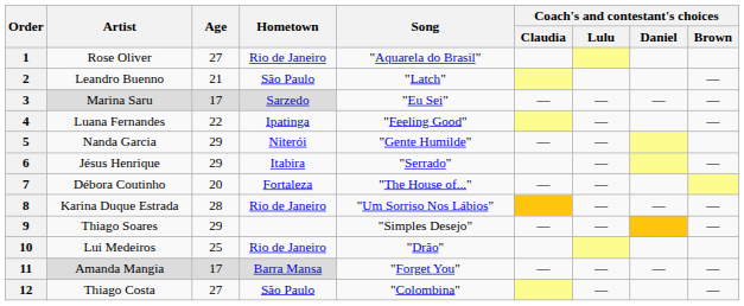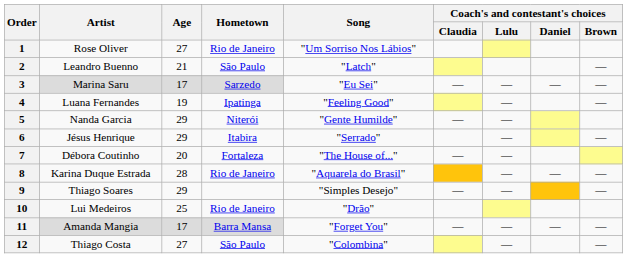 <table class="wikitable" style="text-align:center; width:100%;">
 <tr>
 <th rowspan=2 width="03.5%">Order</th>
 <th rowspan=2 width="20.5%">Artist</th>
 <th rowspan=2 width="06.5%">Age</th>
 <th rowspan=2 width="13.5%">Hometown</th>
 <th rowspan=2 width="25.0%">Song</th>
 <th colspan=4 width="32.0%">Coach's and contestant's choices</th>
 </tr>
 <tr>
 <th width="8.0%">Claudia</th>
 <th width="8.0%">Lulu</th>
 <th width="8.0%">Daniel</th>
 <th width="8.0%">Brown</th>
 </tr>
 <tr>
 <th>1</th>
 <td>Rose Oliver</td>
 <td>27</td>
 <td><a href='#'>Rio de Janeiro</a></td>
-<td>"<a href='#'>Aquarela do Brasil</a>"</td>
+<td>"<a href='#'>Um Sorriso Nos Lábios</a>"</td>
 <td><strong></strong></td>
 <td bgcolor="FDFC8F"><strong></strong></td>
 <td><strong></strong></td>
 <td><strong></strong></td>
 </tr>
 <tr>
 <th>2</th>
 <td>Leandro Buenno</td>
 <td>21</td>
 <td><a href='#'>São Paulo</a></td>
 <td>"<a href='#'>Latch</a>"</td>
 <td bgcolor="FDFC8F"><strong></strong></td>
 <td><strong></strong></td>
 <td><strong></strong></td>
 <td>—</td>
 </tr>
 <tr>
 <th>3</th>
 <td bgcolor="DCDCDC">Marina Saru</td>
 <td bgcolor="DCDCDC">17</td>
 <td bgcolor="DCDCDC"><a href='#'>Sarzedo</a></td>
 <td>"<a href='#'>Eu Sei</a>"</td>
 <td>—</td>
 <td>—</td>
 <td>—</td>
 <td>—</td>
 </tr>
 <tr>
 <th>4</th>
 <td>Luana Fernandes</td>
-<td>22</td>
+<td>19</td>
 <td><a href='#'>Ipatinga</a></td>
 <td>"<a href='#'>Feeling Good</a>"</td>
 <td bgcolor="FDFC8F"><strong></strong></td>
 <td>—</td>
 <td><strong></strong></td>
 <td>—</td>
 </tr>
 <tr>
 <th>5</th>
 <td>Nanda Garcia</td>
 <td>29</td>
 <td><a href='#'>Niterói</a></td>
 <td>"<a href='#'>Gente Humilde</a>"</td>
 <td>—</td>
 <td>—</td>
 <td bgcolor="FDFC8F"><strong></strong></td>
 <td><strong></strong></td>
 </tr>
 <tr>
 <th>6</th>
 <td>Jésus Henrique</td>
 <td>29</td>
 <td><a href='#'>Itabira</a></td>
 <td>"<a href='#'>Serrado</a>"</td>
 <td><strong></strong></td>
 <td>—</td>
 <td bgcolor="FDFC8F"><strong></strong></td>
 <td>—</td>
 </tr>
 <tr>
 <th>7</th>
 <td>Débora Coutinho</td>
 <td>20</td>
 <td><a href='#'>Fortaleza</a></td>
 <td>"<a href='#'>The House of...</a>"</td>
 <td>—</td>
 <td>—</td>
 <td><strong></strong></td>
 <td bgcolor="FDFC8F"><strong></strong></td>
 </tr>
 <tr>
 <th>8</th>
 <td>Karina Duque Estrada</td>
 <td>28</td>
 <td><a href='#'>Rio de Janeiro</a></td>
-<td>"<a href='#'>Um Sorriso Nos Lábios</a>"</td>
+<td>"<a href='#'>Aquarela do Brasil</a>"</td>
 <td bgcolor="FFC40C"><strong></strong></td>
 <td>—</td>
 <td>—</td>
 <td>—</td>
 </tr>
 <tr>
 <th>9</th>
 <td>Thiago Soares</td>
 <td>29</td>
 <td></td>
 <td>"Simples Desejo"</td>
 <td>—</td>
 <td>—</td>
 <td bgcolor="FFC40C"><strong></strong></td>
 <td>—</td>
 </tr>
 <tr>
 <th>10</th>
 <td>Lui Medeiros</td>
 <td>25</td>
 <td><a href='#'>Rio de Janeiro</a></td>
 <td>"<a href='#'>Drão</a>"</td>
 <td><strong></strong></td>
 <td bgcolor="FDFC8F"><strong></strong></td>
 <td><strong></strong></td>
 <td><strong></strong></td>
 </tr>
 <tr>
 <th>11</th>
 <td bgcolor="DCDCDC">Amanda Mangia</td>
 <td bgcolor="DCDCDC">17</td>
 <td bgcolor="DCDCDC"><a href='#'>Barra Mansa</a></td>
 <td>"<a href='#'>Forget You</a>"</td>
 <td>—</td>
 <td>—</td>
 <td>—</td>
 <td>—</td>
 </tr>
 <tr>
 <th>12</th>
 <td>Thiago Costa</td>
 <td>27</td>
 <td><a href='#'>São Paulo</a></td>
 <td>"<a href='#'>Colombina</a>"</td>
 <td bgcolor="FDFC8F"><strong></strong></td>
 <td>—</td>
 <td><strong></strong></td>
 <td>—</td>
 </tr>
 </table>
